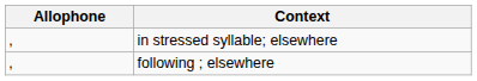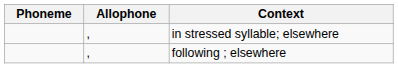 <table class="wikitable" style="width: 40%">
 <tr>
+<th>Phoneme</th>
 <th>Allophone</th>
 <th>Context</th>
 </tr>
 <tr>
+<td></td>
 <td>, </td>
 <td> in stressed syllable;  elsewhere</td>
 </tr>
 <tr>
+<td></td>
 <td>, </td>
 <td> following ;  elsewhere</td>
 </tr>
 </table>
